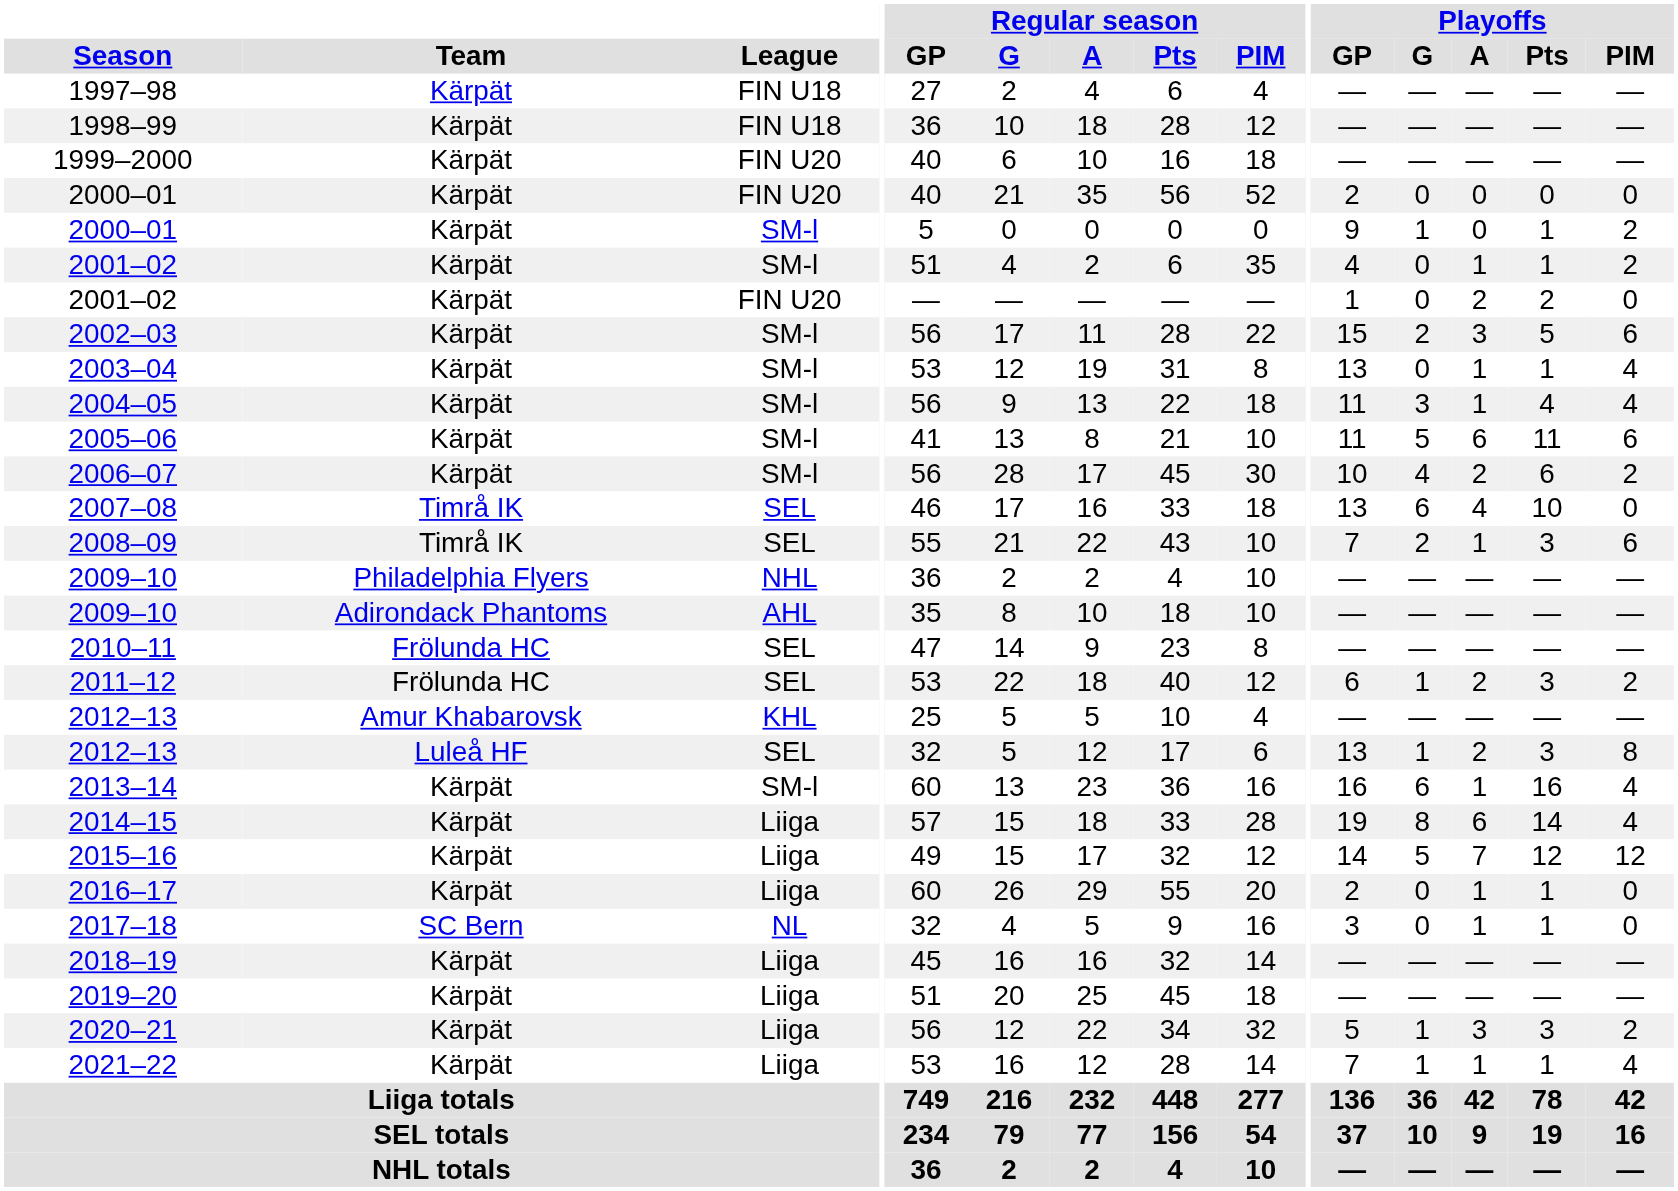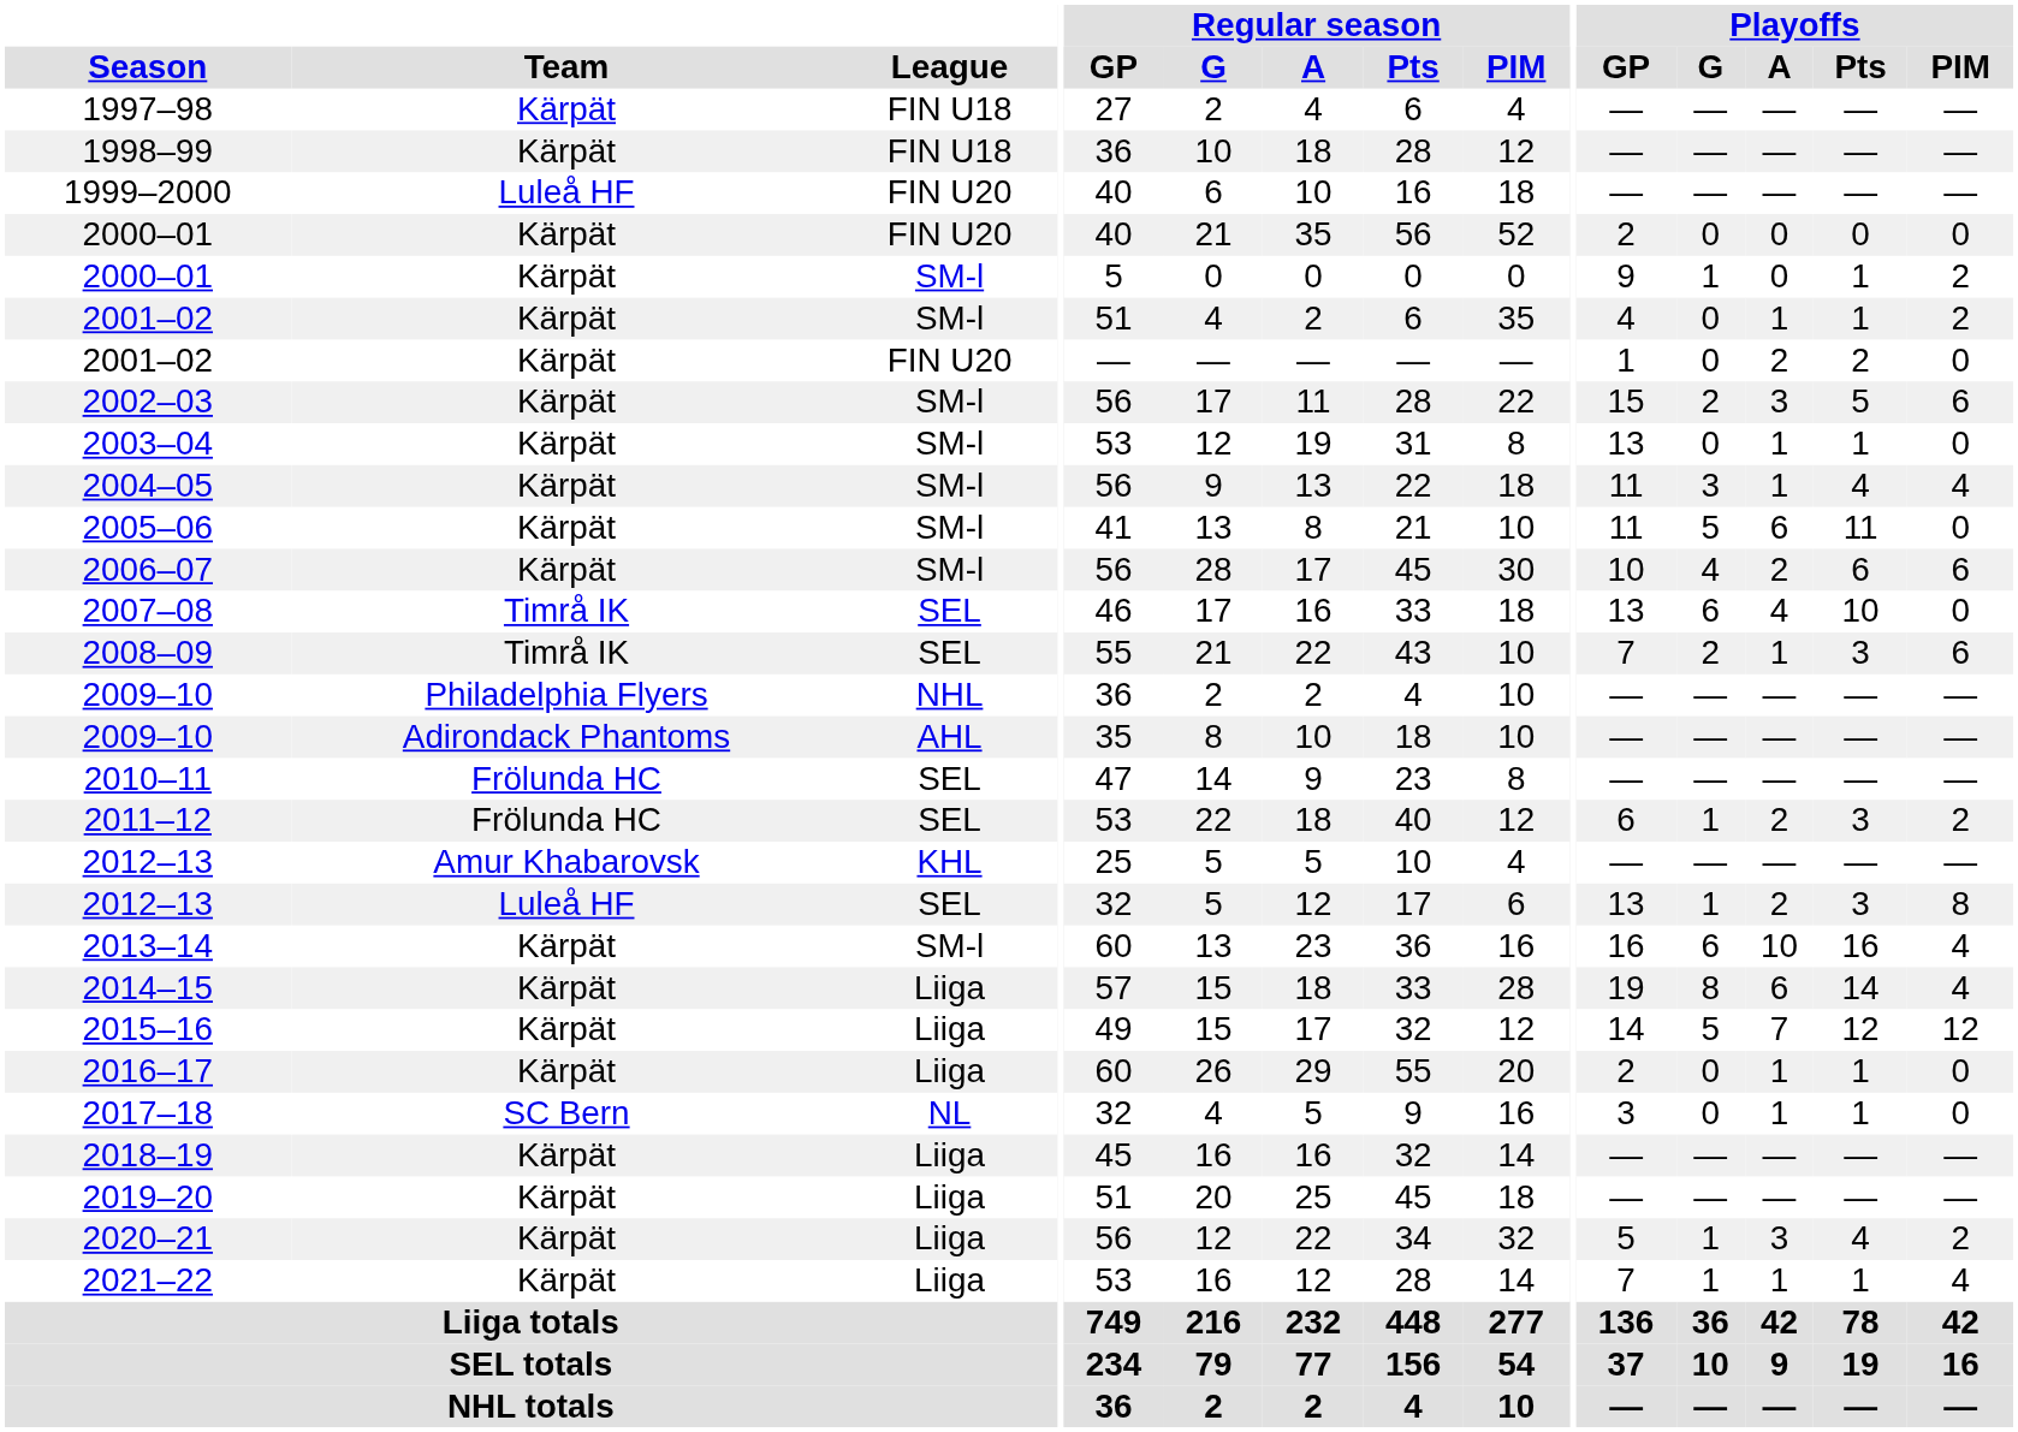 <table border="0" cellpadding="1" cellspacing="0" style="text-align:center; width:60em">
 <tr bgcolor="#e0e0e0">
 <th colspan="3"  bgcolor="#ffffff"></th>
 <th rowspan="100" bgcolor="#ffffff"></th>
 <th colspan="5"><a href='#'>Regular season</a></th>
 <th rowspan="100" bgcolor="#ffffff"></th>
 <th colspan="5"><a href='#'>Playoffs</a></th>
 </tr>
 <tr bgcolor="#e0e0e0">
 <th><a href='#'>Season</a></th>
 <th>Team</th>
 <th>League</th>
 <th>GP</th>
 <th><a href='#'>G</a></th>
 <th><a href='#'>A</a></th>
 <th><a href='#'>Pts</a></th>
 <th><a href='#'>PIM</a></th>
 <th>GP</th>
 <th>G</th>
 <th>A</th>
 <th>Pts</th>
 <th>PIM</th>
 </tr>
 <tr>
 <td>1997–98</td>
 <td><a href='#'>Kärpät</a></td>
 <td>FIN U18</td>
 <td>27</td>
 <td>2</td>
 <td>4</td>
 <td>6</td>
 <td>4</td>
 <td>—</td>
 <td>—</td>
 <td>—</td>
 <td>—</td>
 <td>—</td>
 </tr>
 <tr bgcolor="#f0f0f0">
 <td>1998–99</td>
 <td>Kärpät</td>
 <td>FIN U18</td>
 <td>36</td>
 <td>10</td>
 <td>18</td>
 <td>28</td>
 <td>12</td>
 <td>—</td>
 <td>—</td>
 <td>—</td>
 <td>—</td>
 <td>—</td>
 </tr>
 <tr>
 <td>1999–2000</td>
-<td>Kärpät</td>
+<td><a href='#'>Luleå HF</a></td>
 <td>FIN U20</td>
 <td>40</td>
 <td>6</td>
 <td>10</td>
 <td>16</td>
 <td>18</td>
 <td>—</td>
 <td>—</td>
 <td>—</td>
 <td>—</td>
 <td>—</td>
 </tr>
 <tr bgcolor="#f0f0f0">
 <td>2000–01</td>
 <td>Kärpät</td>
 <td>FIN U20</td>
 <td>40</td>
 <td>21</td>
 <td>35</td>
 <td>56</td>
 <td>52</td>
 <td>2</td>
 <td>0</td>
 <td>0</td>
 <td>0</td>
 <td>0</td>
 </tr>
 <tr>
 <td><a href='#'>2000–01</a></td>
 <td>Kärpät</td>
 <td><a href='#'>SM-l</a></td>
 <td>5</td>
 <td>0</td>
 <td>0</td>
 <td>0</td>
 <td>0</td>
 <td>9</td>
 <td>1</td>
 <td>0</td>
 <td>1</td>
 <td>2</td>
 </tr>
 <tr bgcolor="#f0f0f0">
 <td><a href='#'>2001–02</a></td>
 <td>Kärpät</td>
 <td>SM-l</td>
 <td>51</td>
 <td>4</td>
 <td>2</td>
 <td>6</td>
 <td>35</td>
 <td>4</td>
 <td>0</td>
 <td>1</td>
 <td>1</td>
 <td>2</td>
 </tr>
 <tr>
 <td>2001–02</td>
 <td>Kärpät</td>
 <td>FIN U20</td>
 <td>—</td>
 <td>—</td>
 <td>—</td>
 <td>—</td>
 <td>—</td>
 <td>1</td>
 <td>0</td>
 <td>2</td>
 <td>2</td>
 <td>0</td>
 </tr>
 <tr bgcolor="#f0f0f0">
 <td><a href='#'>2002–03</a></td>
 <td>Kärpät</td>
 <td>SM-l</td>
 <td>56</td>
 <td>17</td>
 <td>11</td>
 <td>28</td>
 <td>22</td>
 <td>15</td>
 <td>2</td>
 <td>3</td>
 <td>5</td>
 <td>6</td>
 </tr>
 <tr>
 <td><a href='#'>2003–04</a></td>
 <td>Kärpät</td>
 <td>SM-l</td>
 <td>53</td>
 <td>12</td>
 <td>19</td>
 <td>31</td>
 <td>8</td>
 <td>13</td>
 <td>0</td>
 <td>1</td>
 <td>1</td>
-<td>4</td>
+<td>0</td>
 </tr>
 <tr bgcolor="#f0f0f0">
 <td><a href='#'>2004–05</a></td>
 <td>Kärpät</td>
 <td>SM-l</td>
 <td>56</td>
 <td>9</td>
 <td>13</td>
 <td>22</td>
 <td>18</td>
 <td>11</td>
 <td>3</td>
 <td>1</td>
 <td>4</td>
 <td>4</td>
 </tr>
 <tr>
 <td><a href='#'>2005–06</a></td>
 <td>Kärpät</td>
 <td>SM-l</td>
 <td>41</td>
 <td>13</td>
 <td>8</td>
 <td>21</td>
 <td>10</td>
 <td>11</td>
 <td>5</td>
 <td>6</td>
 <td>11</td>
-<td>6</td>
+<td>0</td>
 </tr>
 <tr bgcolor="#f0f0f0">
 <td><a href='#'>2006–07</a></td>
 <td>Kärpät</td>
 <td>SM-l</td>
 <td>56</td>
 <td>28</td>
 <td>17</td>
 <td>45</td>
 <td>30</td>
 <td>10</td>
 <td>4</td>
 <td>2</td>
 <td>6</td>
-<td>2</td>
+<td>6</td>
 </tr>
 <tr>
 <td><a href='#'>2007–08</a></td>
 <td><a href='#'>Timrå IK</a></td>
 <td><a href='#'>SEL</a></td>
 <td>46</td>
 <td>17</td>
 <td>16</td>
 <td>33</td>
 <td>18</td>
 <td>13</td>
 <td>6</td>
 <td>4</td>
 <td>10</td>
 <td>0</td>
 </tr>
 <tr bgcolor="#f0f0f0">
 <td><a href='#'>2008–09</a></td>
 <td>Timrå IK</td>
 <td>SEL</td>
 <td>55</td>
 <td>21</td>
 <td>22</td>
 <td>43</td>
 <td>10</td>
 <td>7</td>
 <td>2</td>
 <td>1</td>
 <td>3</td>
 <td>6</td>
 </tr>
 <tr>
 <td><a href='#'>2009–10</a></td>
 <td><a href='#'>Philadelphia Flyers</a></td>
 <td><a href='#'>NHL</a></td>
 <td>36</td>
 <td>2</td>
 <td>2</td>
 <td>4</td>
 <td>10</td>
 <td>—</td>
 <td>—</td>
 <td>—</td>
 <td>—</td>
 <td>—</td>
 </tr>
 <tr bgcolor="#f0f0f0">
 <td><a href='#'>2009–10</a></td>
 <td><a href='#'>Adirondack Phantoms</a></td>
 <td><a href='#'>AHL</a></td>
 <td>35</td>
 <td>8</td>
 <td>10</td>
 <td>18</td>
 <td>10</td>
 <td>—</td>
 <td>—</td>
 <td>—</td>
 <td>—</td>
 <td>—</td>
 </tr>
 <tr>
 <td><a href='#'>2010–11</a></td>
 <td><a href='#'>Frölunda HC</a></td>
 <td>SEL</td>
 <td>47</td>
 <td>14</td>
 <td>9</td>
 <td>23</td>
 <td>8</td>
 <td>—</td>
 <td>—</td>
 <td>—</td>
 <td>—</td>
 <td>—</td>
 </tr>
 <tr bgcolor="#f0f0f0">
 <td><a href='#'>2011–12</a></td>
 <td>Frölunda HC</td>
 <td>SEL</td>
 <td>53</td>
 <td>22</td>
 <td>18</td>
 <td>40</td>
 <td>12</td>
 <td>6</td>
 <td>1</td>
 <td>2</td>
 <td>3</td>
 <td>2</td>
 </tr>
 <tr>
 <td><a href='#'>2012–13</a></td>
 <td><a href='#'>Amur Khabarovsk</a></td>
 <td><a href='#'>KHL</a></td>
 <td>25</td>
 <td>5</td>
 <td>5</td>
 <td>10</td>
 <td>4</td>
 <td>—</td>
 <td>—</td>
 <td>—</td>
 <td>—</td>
 <td>—</td>
 </tr>
 <tr bgcolor="#f0f0f0">
 <td><a href='#'>2012–13</a></td>
 <td><a href='#'>Luleå HF</a></td>
 <td>SEL</td>
 <td>32</td>
 <td>5</td>
 <td>12</td>
 <td>17</td>
 <td>6</td>
 <td>13</td>
 <td>1</td>
 <td>2</td>
 <td>3</td>
 <td>8</td>
 </tr>
 <tr>
 <td><a href='#'>2013–14</a></td>
 <td>Kärpät</td>
 <td>SM-l</td>
 <td>60</td>
 <td>13</td>
 <td>23</td>
 <td>36</td>
 <td>16</td>
 <td>16</td>
 <td>6</td>
-<td>1</td>
+<td>10</td>
 <td>16</td>
 <td>4</td>
 </tr>
 <tr bgcolor="#f0f0f0">
 <td><a href='#'>2014–15</a></td>
 <td>Kärpät</td>
 <td>Liiga</td>
 <td>57</td>
 <td>15</td>
 <td>18</td>
 <td>33</td>
 <td>28</td>
 <td>19</td>
 <td>8</td>
 <td>6</td>
 <td>14</td>
 <td>4</td>
 </tr>
 <tr>
 <td><a href='#'>2015–16</a></td>
 <td>Kärpät</td>
 <td>Liiga</td>
 <td>49</td>
 <td>15</td>
 <td>17</td>
 <td>32</td>
 <td>12</td>
 <td>14</td>
 <td>5</td>
 <td>7</td>
 <td>12</td>
 <td>12</td>
 </tr>
 <tr bgcolor="#f0f0f0">
 <td><a href='#'>2016–17</a></td>
 <td>Kärpät</td>
 <td>Liiga</td>
 <td>60</td>
 <td>26</td>
 <td>29</td>
 <td>55</td>
 <td>20</td>
 <td>2</td>
 <td>0</td>
 <td>1</td>
 <td>1</td>
 <td>0</td>
 </tr>
 <tr>
 <td><a href='#'>2017–18</a></td>
 <td><a href='#'>SC Bern</a></td>
 <td><a href='#'>NL</a></td>
 <td>32</td>
 <td>4</td>
 <td>5</td>
 <td>9</td>
 <td>16</td>
 <td>3</td>
 <td>0</td>
 <td>1</td>
 <td>1</td>
 <td>0</td>
 </tr>
 <tr bgcolor="#f0f0f0">
 <td><a href='#'>2018–19</a></td>
 <td>Kärpät</td>
 <td>Liiga</td>
 <td>45</td>
 <td>16</td>
 <td>16</td>
 <td>32</td>
 <td>14</td>
 <td>—</td>
 <td>—</td>
 <td>—</td>
 <td>—</td>
 <td>—</td>
 </tr>
 <tr>
 <td><a href='#'>2019–20</a></td>
 <td>Kärpät</td>
 <td>Liiga</td>
 <td>51</td>
 <td>20</td>
 <td>25</td>
 <td>45</td>
 <td>18</td>
 <td>—</td>
 <td>—</td>
 <td>—</td>
 <td>—</td>
 <td>—</td>
 </tr>
 <tr bgcolor="#f0f0f0">
 <td><a href='#'>2020–21</a></td>
 <td>Kärpät</td>
 <td>Liiga</td>
 <td>56</td>
 <td>12</td>
 <td>22</td>
 <td>34</td>
 <td>32</td>
 <td>5</td>
 <td>1</td>
 <td>3</td>
-<td>3</td>
+<td>4</td>
 <td>2</td>
 </tr>
 <tr>
 <td><a href='#'>2021–22</a></td>
 <td>Kärpät</td>
 <td>Liiga</td>
 <td>53</td>
 <td>16</td>
 <td>12</td>
 <td>28</td>
 <td>14</td>
 <td>7</td>
 <td>1</td>
 <td>1</td>
 <td>1</td>
 <td>4</td>
 </tr>
 <tr bgcolor="#e0e0e0">
 <th colspan="3">Liiga totals</th>
 <th>749</th>
 <th>216</th>
 <th>232</th>
 <th>448</th>
 <th>277</th>
 <th>136</th>
 <th>36</th>
 <th>42</th>
 <th>78</th>
 <th>42</th>
 </tr>
 <tr bgcolor="#e0e0e0">
 <th colspan="3">SEL totals</th>
 <th>234</th>
 <th>79</th>
 <th>77</th>
 <th>156</th>
 <th>54</th>
 <th>37</th>
 <th>10</th>
 <th>9</th>
 <th>19</th>
 <th>16</th>
 </tr>
 <tr bgcolor="#e0e0e0">
 <th colspan="3">NHL totals</th>
 <th>36</th>
 <th>2</th>
 <th>2</th>
 <th>4</th>
 <th>10</th>
 <th>—</th>
 <th>—</th>
 <th>—</th>
 <th>—</th>
 <th>—</th>
 </tr>
 </table>
